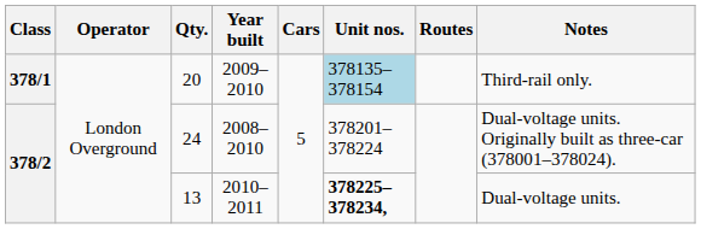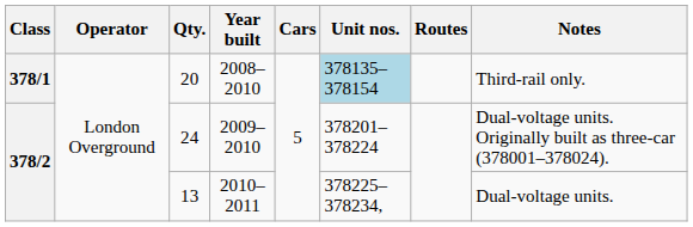 <table class="wikitable">
 <tr>
 <th>Class</th>
 <th>Operator</th>
 <th>Qty.</th>
 <th>Year built</th>
 <th>Cars</th>
 <th>Unit nos.</th>
 <th>Routes</th>
 <th>Notes</th>
 </tr>
 <tr>
 <th>378/1</th>
 <td rowspan=3 align=center>London Overground</td>
 <td align=center>20</td>
-<td align=center>2009–2010</td>
+<td align=center>2008–2010</td>
 <td rowspan="3" align=center>5</td>
 <td style="background: lightblue;">378135–378154</td>
 <td></td>
 <td colspan=2>Third-rail only.</td>
 </tr>
 <tr>
 <th rowspan=2>378/2</th>
 <td align=center>24</td>
-<td align=center>2008–2010</td>
+<td align=center>2009–2010</td>
 <td>378201–378224</td>
 <td rowspan=2></td>
 <td>Dual-voltage units. Originally built as three-car  (378001–378024).</td>
 </tr>
 <tr>
 <td align=center>13</td>
 <td align=center>2010–2011</td>
-<td><strong>378225–378234, </strong></td>
+<td>378225–378234, </td>
 <td>Dual-voltage units.</td>
 </tr>
 </table>
